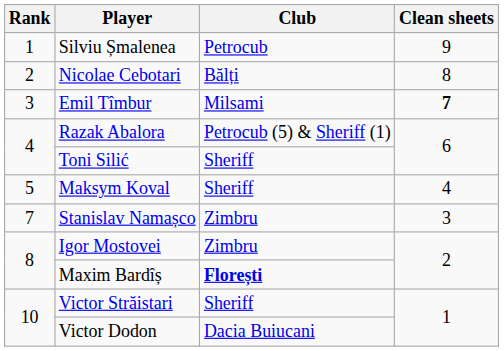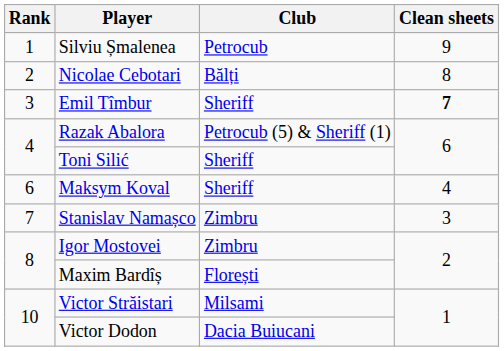 <table class="wikitable" style="text-align:center">
 <tr>
 <th>Rank</th>
 <th>Player</th>
 <th>Club</th>
 <th>Clean sheets</th>
 </tr>
 <tr>
 <td rowspan=1>1</td>
 <td align="left"> Silviu Șmalenea</td>
 <td align="left"><a href='#'>Petrocub</a></td>
 <td rowspan=1>9</td>
 </tr>
 <tr>
 <td rowspan=1>2</td>
 <td align="left"> <a href='#'>Nicolae Cebotari</a></td>
 <td align="left"><a href='#'>Bălți</a></td>
 <td rowspan=1>8</td>
 </tr>
 <tr>
 <td rowspan=1>3</td>
 <td align="left"> <a href='#'>Emil Tîmbur</a></td>
-<td align="left"><a href='#'>Milsami</a></td>
+<td align="left"><a href='#'>Sheriff</a></td>
 <td rowspan=1><strong>7</strong></td>
 </tr>
 <tr>
 <td rowspan=2>4</td>
 <td align="left"> <a href='#'>Razak Abalora</a></td>
 <td align="left"><a href='#'>Petrocub</a> (5) & <a href='#'>Sheriff</a> (1)</td>
 <td rowspan=2>6</td>
 </tr>
 <tr>
 <td align="left"> <a href='#'>Toni Silić</a></td>
 <td align="left"><a href='#'>Sheriff</a></td>
 </tr>
 <tr>
-<td rowspan=1>5</td>
+<td rowspan=1>6</td>
 <td align="left"> <a href='#'>Maksym Koval</a></td>
 <td align="left"><a href='#'>Sheriff</a></td>
 <td rowspan=1>4</td>
 </tr>
 <tr>
 <td rowspan=1>7</td>
 <td align="left"> <a href='#'>Stanislav Namașco</a></td>
 <td align="left"><a href='#'>Zimbru</a></td>
 <td rowspan=1>3</td>
 </tr>
 <tr>
 <td rowspan=2>8</td>
 <td align="left"> <a href='#'>Igor Mostovei</a></td>
 <td align="left"><a href='#'>Zimbru</a></td>
 <td rowspan=2>2</td>
 </tr>
 <tr>
 <td align="left"> Maxim Bardîș</td>
-<td align="left"><strong><a href='#'>Florești</a></strong></td>
+<td align="left"><a href='#'>Florești</a></td>
 </tr>
 <tr>
 <td rowspan=2>10</td>
 <td align="left"> <a href='#'>Victor Străistari</a></td>
-<td align="left"><a href='#'>Sheriff</a></td>
+<td align="left"><a href='#'>Milsami</a></td>
 <td rowspan=2>1</td>
 </tr>
 <tr>
 <td align="left"> Victor Dodon</td>
 <td align="left"><a href='#'>Dacia Buiucani</a></td>
 </tr>
 </table>
